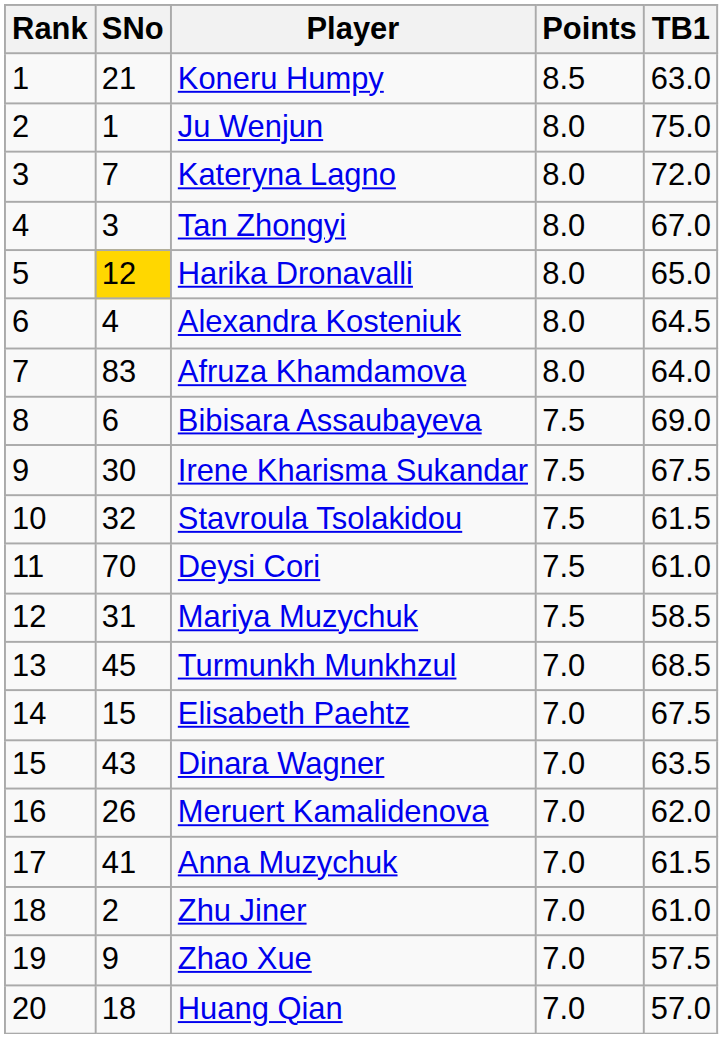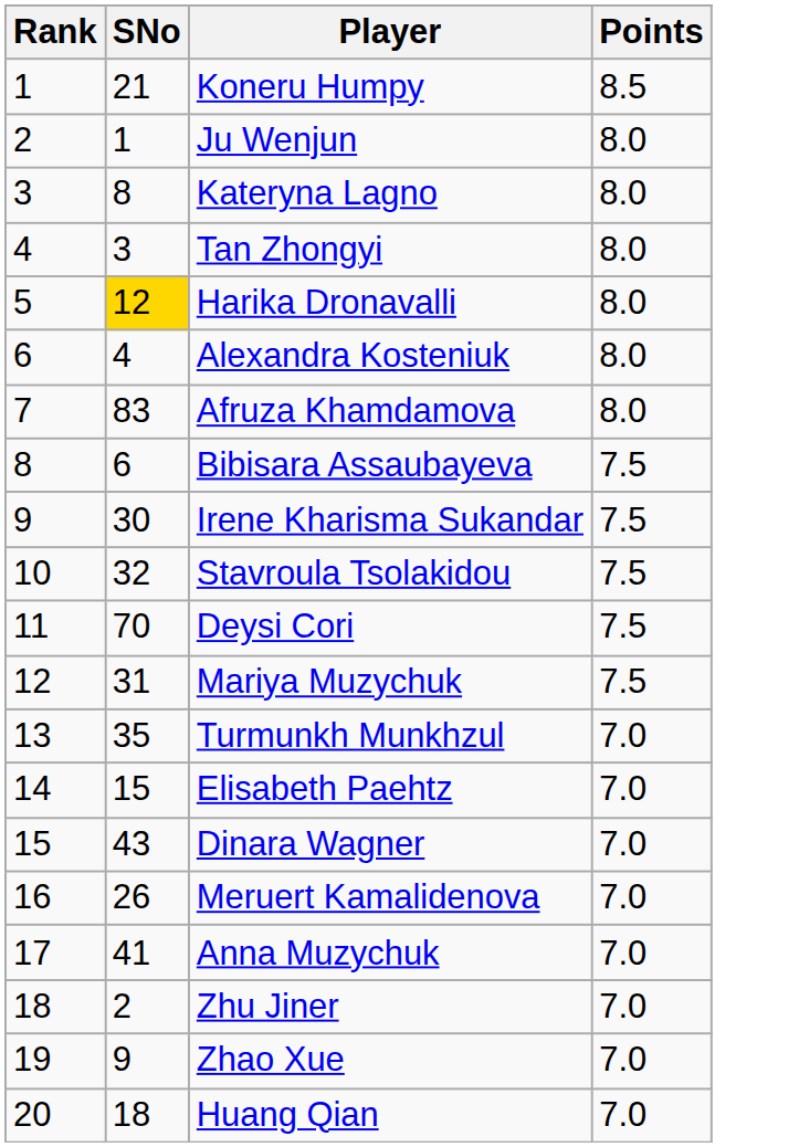 <table class="wikitable sortable">
 <tr>
 <th>Rank</th>
 <th>SNo</th>
 <th>Player</th>
 <th>Points</th>
-<th>TB1</th>
 </tr>
 <tr>
 <td>1</td>
 <td>21</td>
 <td> <a href='#'>Koneru Humpy</a></td>
 <td>8.5</td>
-<td>63.0</td>
 </tr>
 <tr>
 <td>2</td>
 <td>1</td>
 <td> <a href='#'>Ju Wenjun</a></td>
 <td>8.0</td>
-<td>75.0</td>
 </tr>
 <tr>
 <td>3</td>
-<td>7</td>
+<td>8</td>
 <td> <a href='#'>Kateryna Lagno</a></td>
 <td>8.0</td>
-<td>72.0</td>
 </tr>
 <tr>
 <td>4</td>
 <td>3</td>
 <td> <a href='#'>Tan Zhongyi</a></td>
 <td>8.0</td>
-<td>67.0</td>
 </tr>
 <tr>
 <td>5</td>
 <td style="background: gold;">12</td>
 <td> <a href='#'>Harika Dronavalli</a></td>
 <td>8.0</td>
-<td>65.0</td>
 </tr>
 <tr>
 <td>6</td>
 <td>4</td>
 <td> <a href='#'>Alexandra Kosteniuk</a></td>
 <td>8.0</td>
-<td>64.5</td>
 </tr>
 <tr>
 <td>7</td>
 <td>83</td>
 <td> <a href='#'>Afruza Khamdamova</a></td>
 <td>8.0</td>
-<td>64.0</td>
 </tr>
 <tr>
 <td>8</td>
 <td>6</td>
 <td> <a href='#'>Bibisara Assaubayeva</a></td>
 <td>7.5</td>
-<td>69.0</td>
 </tr>
 <tr>
 <td>9</td>
 <td>30</td>
 <td> <a href='#'>Irene Kharisma Sukandar</a></td>
 <td>7.5</td>
-<td>67.5</td>
 </tr>
 <tr>
 <td>10</td>
 <td>32</td>
 <td> <a href='#'>Stavroula Tsolakidou</a></td>
 <td>7.5</td>
-<td>61.5</td>
 </tr>
 <tr>
 <td>11</td>
 <td>70</td>
 <td> <a href='#'>Deysi Cori</a></td>
 <td>7.5</td>
-<td>61.0</td>
 </tr>
 <tr>
 <td>12</td>
 <td>31</td>
 <td> <a href='#'>Mariya Muzychuk</a></td>
 <td>7.5</td>
-<td>58.5</td>
 </tr>
 <tr>
 <td>13</td>
-<td>45</td>
+<td>35</td>
 <td> <a href='#'>Turmunkh Munkhzul</a></td>
 <td>7.0</td>
-<td>68.5</td>
 </tr>
 <tr>
 <td>14</td>
 <td>15</td>
 <td> <a href='#'>Elisabeth Paehtz</a></td>
 <td>7.0</td>
-<td>67.5</td>
 </tr>
 <tr>
 <td>15</td>
 <td>43</td>
 <td> <a href='#'>Dinara Wagner</a></td>
 <td>7.0</td>
-<td>63.5</td>
 </tr>
 <tr>
 <td>16</td>
 <td>26</td>
 <td> <a href='#'>Meruert Kamalidenova</a></td>
 <td>7.0</td>
-<td>62.0</td>
 </tr>
 <tr>
 <td>17</td>
 <td>41</td>
 <td> <a href='#'>Anna Muzychuk</a></td>
 <td>7.0</td>
-<td>61.5</td>
 </tr>
 <tr>
 <td>18</td>
 <td>2</td>
 <td> <a href='#'>Zhu Jiner</a></td>
 <td>7.0</td>
-<td>61.0</td>
 </tr>
 <tr>
 <td>19</td>
 <td>9</td>
 <td> <a href='#'>Zhao Xue</a></td>
 <td>7.0</td>
-<td>57.5</td>
 </tr>
 <tr>
 <td>20</td>
 <td>18</td>
 <td> <a href='#'>Huang Qian</a></td>
 <td>7.0</td>
-<td>57.0</td>
 </tr>
 </table>
